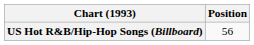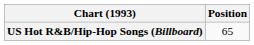 <table class="wikitable sortable plainrowheaders" style="text-align:center">
 <tr>
 <th align="left">Chart (1993)</th>
 <th style="text-align:center;">Position</th>
 </tr>
 <tr>
 <th scope="row">US Hot R&B/Hip-Hop Songs (<em>Billboard</em>)</th>
-<td style="text-align:center;">56</td>
+<td style="text-align:center;">65</td>
 </tr>
 </table>
